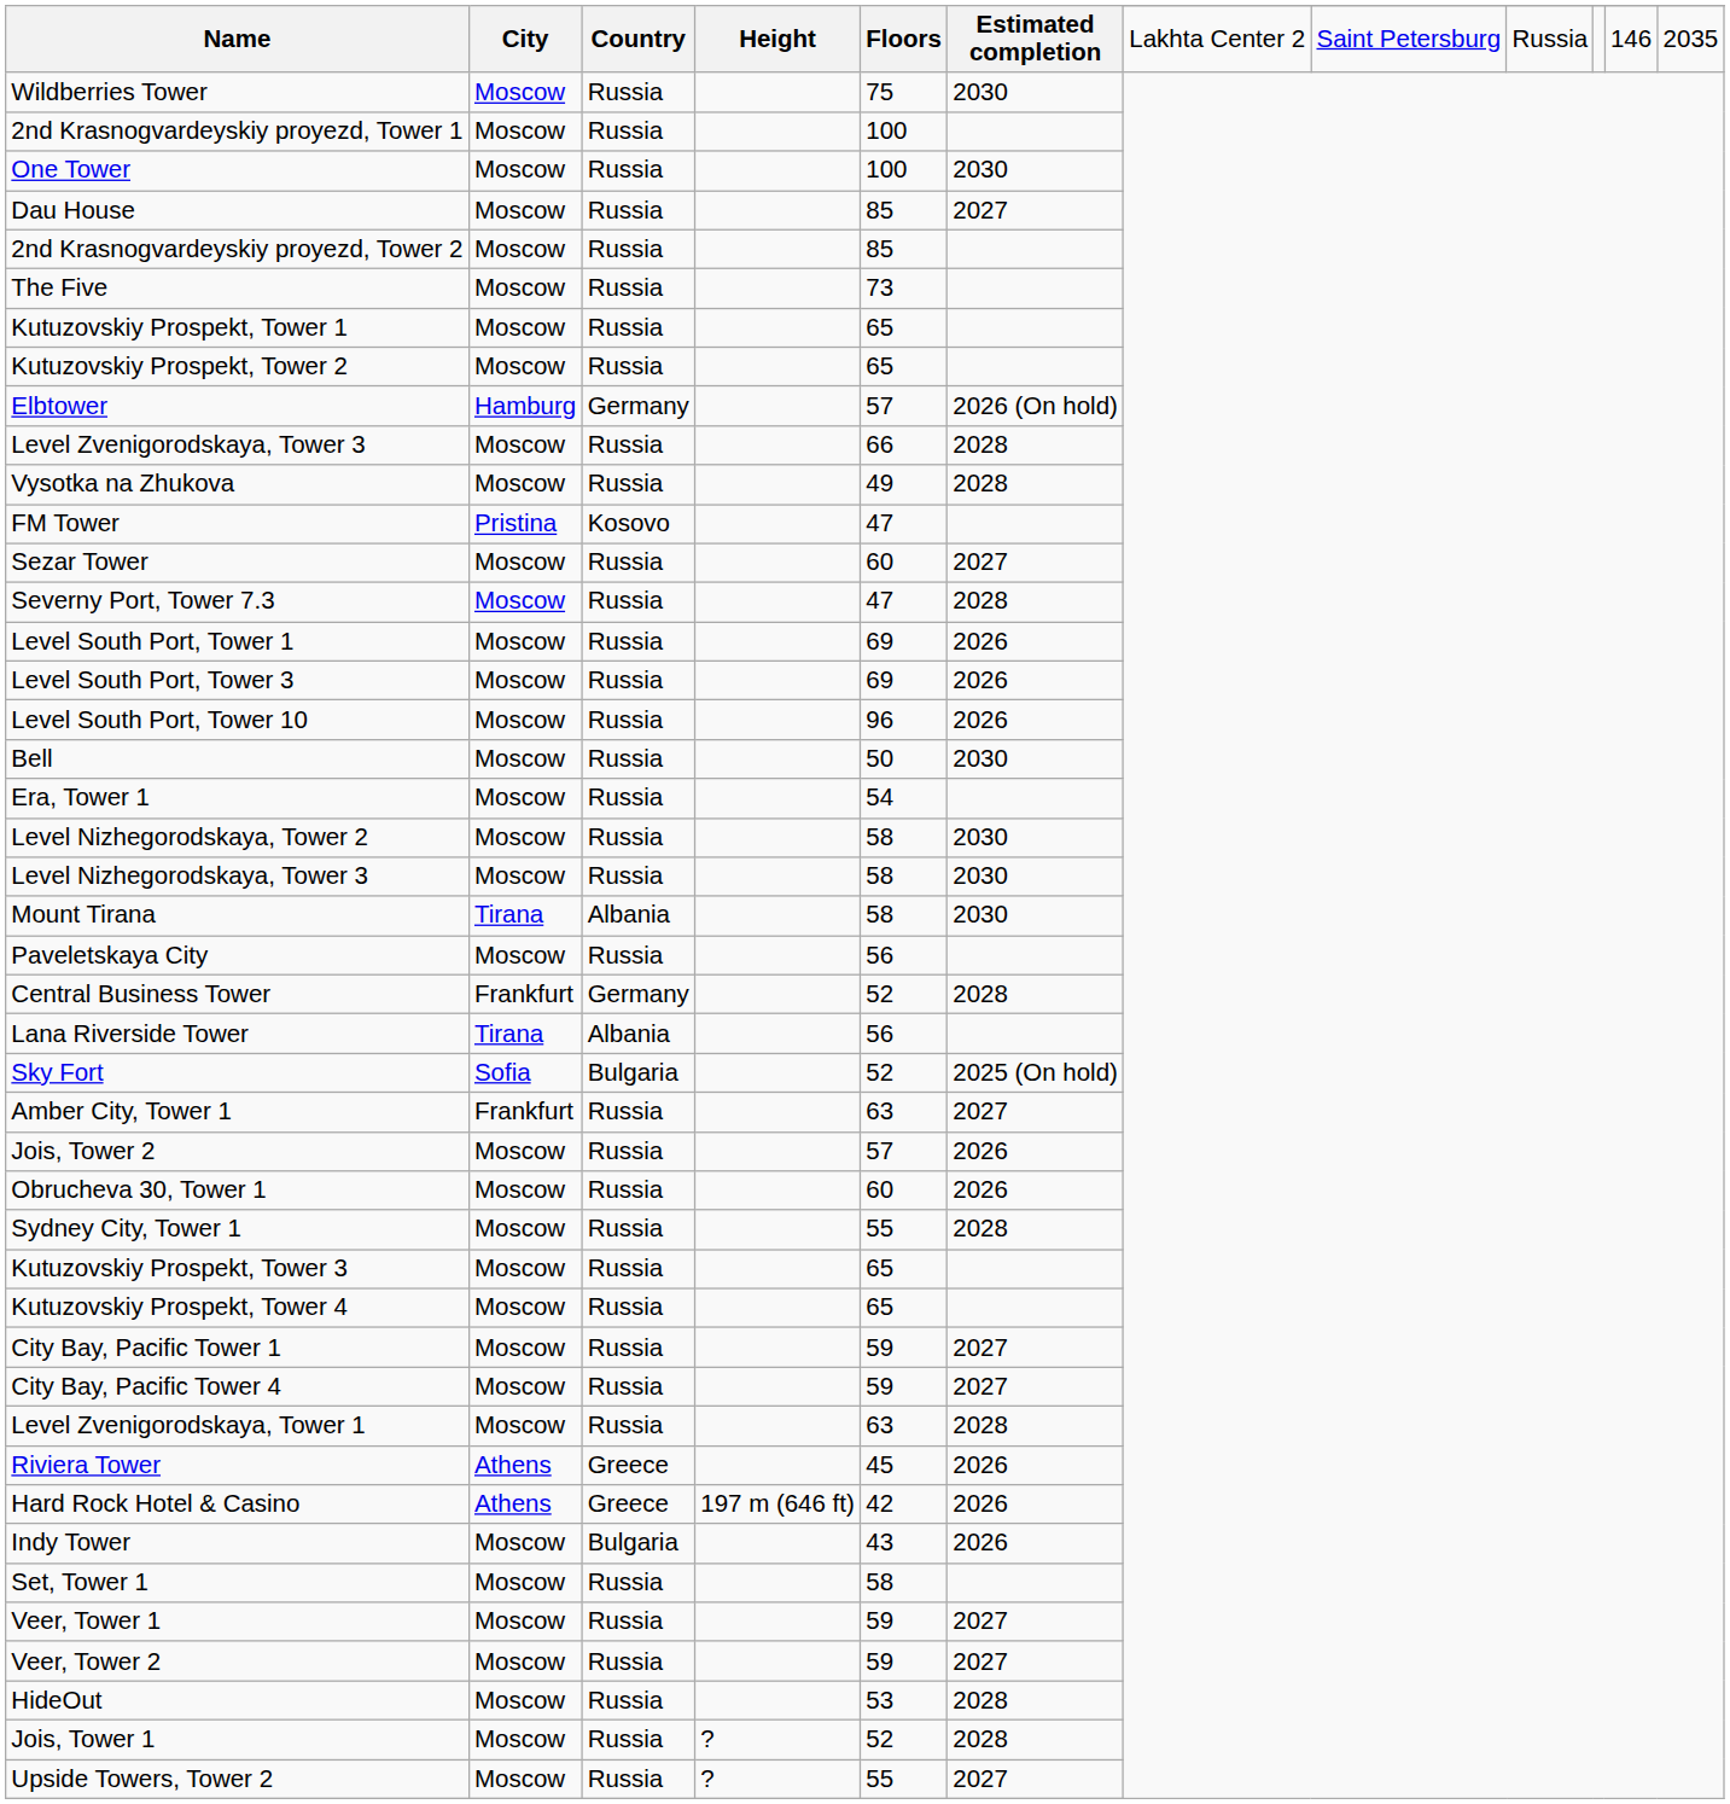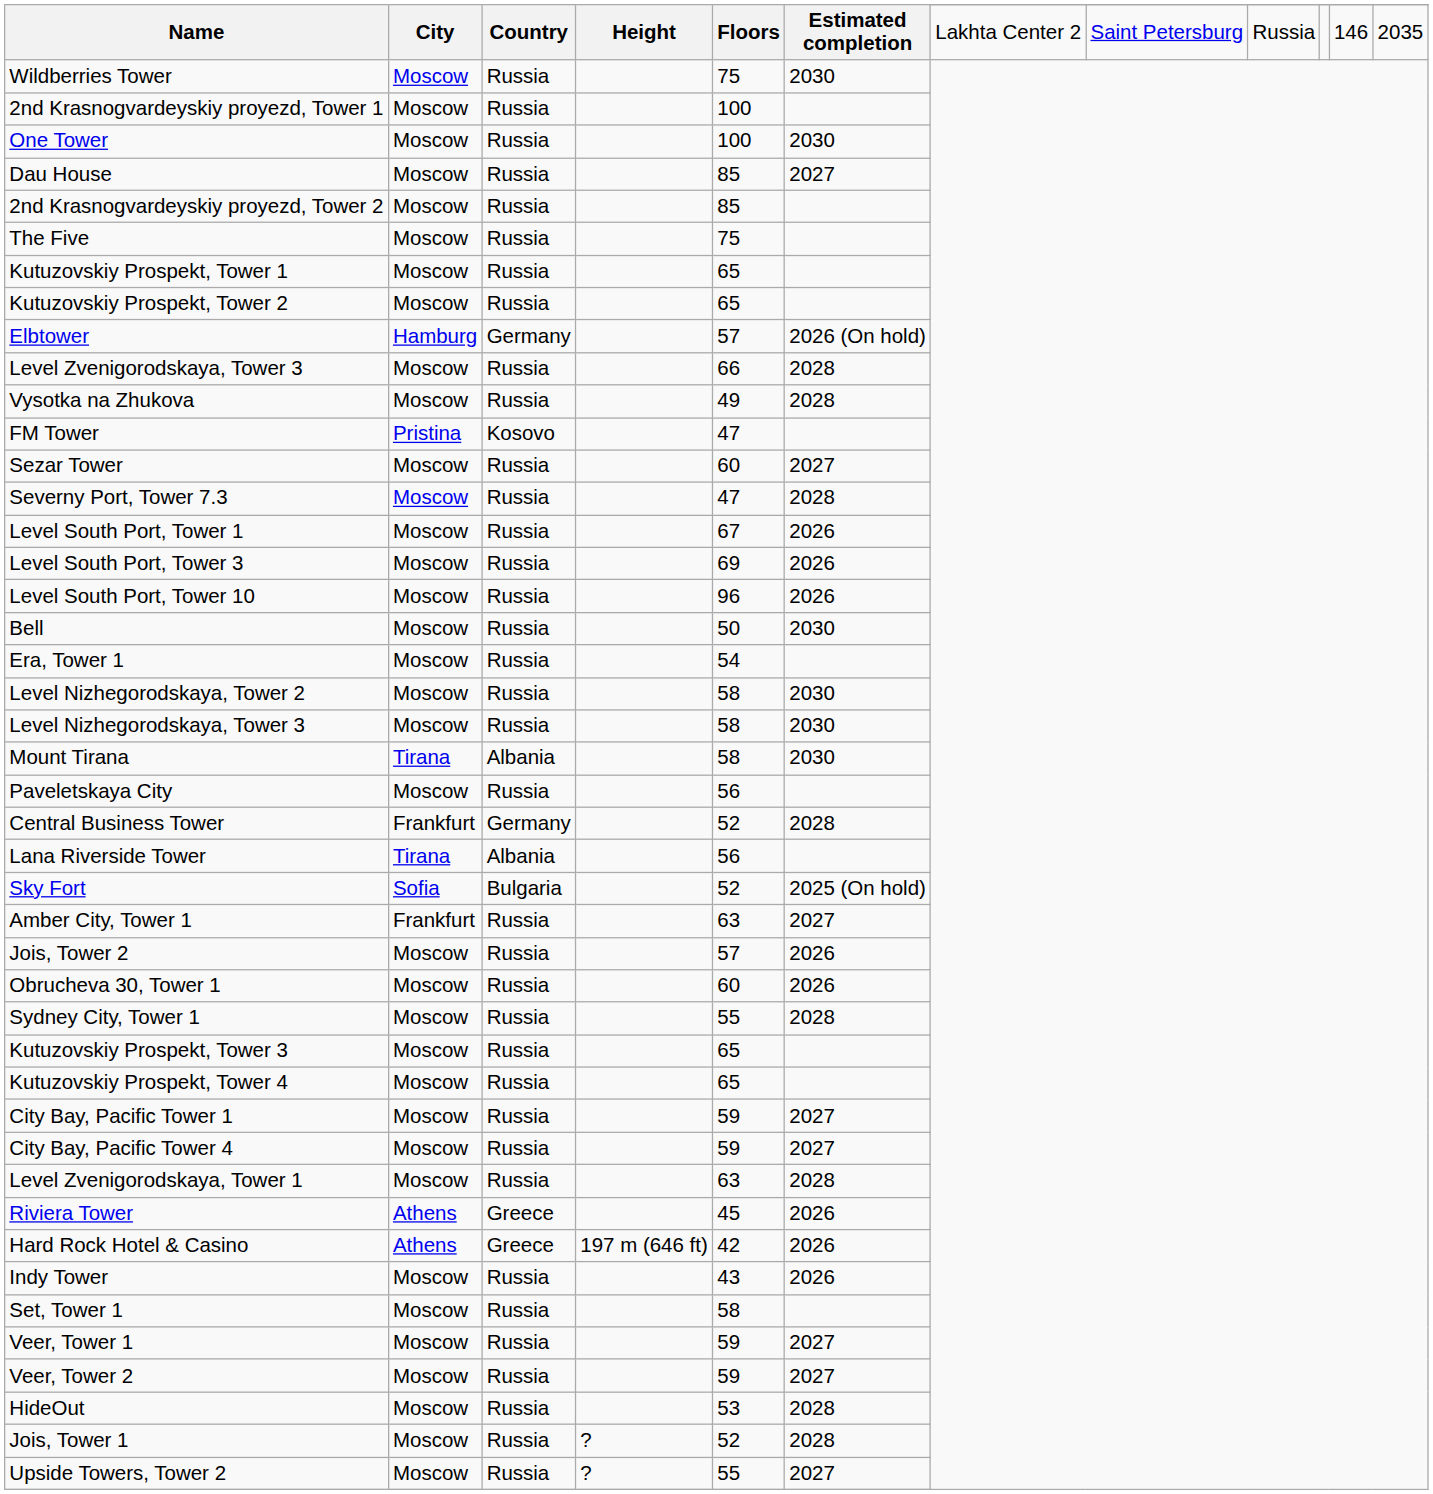 <table class="wikitable sortable">
 <tr>
 <th rowspan=2>Name</th>
 <th rowspan=2>City</th>
 <th rowspan=2>Country</th>
 <th rowspan=2>Height</th>
 <th rowspan=2>Floors</th>
 <th rowspan=2>Estimated<br>completion</th>
 </tr>
 <tr>
 <td>Lakhta Center 2 </td>
 <td><a href='#'>Saint Petersburg </a></td>
 <td>Russia</td>
 <td></td>
 <td>146</td>
 <td>2035</td>
 </tr>
 <tr>
 <td>Wildberries Tower </td>
 <td><a href='#'>Moscow </a></td>
 <td>Russia</td>
 <td></td>
 <td>75</td>
 <td>2030</td>
 </tr>
 <tr>
 <td>2nd Krasnogvardeyskiy proyezd, Tower 1</td>
 <td>Moscow</td>
 <td>Russia</td>
 <td></td>
 <td>100</td>
 <td></td>
 </tr>
 <tr>
 <td><a href='#'>One Tower</a></td>
 <td>Moscow</td>
 <td>Russia</td>
 <td></td>
 <td>100</td>
 <td>2030</td>
 </tr>
 <tr>
 <td>Dau House</td>
 <td>Moscow</td>
 <td>Russia</td>
 <td></td>
 <td>85</td>
 <td>2027</td>
 </tr>
 <tr>
 <td>2nd Krasnogvardeyskiy proyezd, Tower 2</td>
 <td>Moscow</td>
 <td>Russia</td>
 <td></td>
 <td>85</td>
 <td></td>
 </tr>
 <tr>
 <td>The Five</td>
 <td>Moscow</td>
 <td>Russia</td>
 <td></td>
-<td>73</td>
+<td>75</td>
 <td></td>
 </tr>
 <tr>
 <td>Kutuzovskiy Prospekt, Tower 1</td>
 <td>Moscow</td>
 <td>Russia</td>
 <td></td>
 <td>65</td>
 <td></td>
 </tr>
 <tr>
 <td>Kutuzovskiy Prospekt, Tower 2</td>
 <td>Moscow</td>
 <td>Russia</td>
 <td></td>
 <td>65</td>
 <td></td>
 </tr>
 <tr>
 <td><a href='#'>Elbtower</a></td>
 <td><a href='#'>Hamburg</a></td>
 <td>Germany</td>
 <td></td>
 <td>57</td>
 <td>2026 (On hold)</td>
 </tr>
 <tr>
 <td>Level Zvenigorodskaya, Tower 3</td>
 <td>Moscow</td>
 <td>Russia</td>
 <td></td>
 <td>66</td>
 <td>2028</td>
 </tr>
 <tr>
 <td>Vysotka na Zhukova</td>
 <td>Moscow</td>
 <td>Russia</td>
 <td></td>
 <td>49</td>
 <td>2028</td>
 </tr>
 <tr>
 <td>FM Tower</td>
 <td><a href='#'>Pristina</a></td>
 <td>Kosovo</td>
 <td></td>
 <td>47</td>
 <td></td>
 </tr>
 <tr>
 <td>Sezar Tower</td>
 <td>Moscow</td>
 <td>Russia</td>
 <td></td>
 <td>60</td>
 <td>2027</td>
 </tr>
 <tr>
 <td>Severny Port, Tower 7.3</td>
 <td><a href='#'>Moscow</a></td>
 <td>Russia</td>
 <td></td>
 <td>47</td>
 <td>2028</td>
 </tr>
 <tr>
 <td>Level South Port, Tower 1</td>
 <td>Moscow</td>
 <td>Russia</td>
 <td></td>
-<td>69</td>
+<td>67</td>
 <td>2026</td>
 </tr>
 <tr>
 <td>Level South Port, Tower 3</td>
 <td>Moscow</td>
 <td>Russia</td>
 <td></td>
 <td>69</td>
 <td>2026</td>
 </tr>
 <tr>
 <td>Level South Port, Tower 10</td>
 <td>Moscow</td>
 <td>Russia</td>
 <td></td>
 <td>96</td>
 <td>2026</td>
 </tr>
 <tr>
 <td>Bell</td>
 <td>Moscow</td>
 <td>Russia</td>
 <td></td>
 <td>50</td>
 <td>2030</td>
 </tr>
 <tr>
 <td>Era, Tower 1</td>
 <td>Moscow</td>
 <td>Russia</td>
 <td></td>
 <td>54</td>
 <td></td>
 </tr>
 <tr>
 <td>Level Nizhegorodskaya, Tower 2</td>
 <td>Moscow</td>
 <td>Russia</td>
 <td></td>
 <td>58</td>
 <td>2030</td>
 </tr>
 <tr>
 <td>Level Nizhegorodskaya, Tower 3</td>
 <td>Moscow</td>
 <td>Russia</td>
 <td></td>
 <td>58</td>
 <td>2030</td>
 </tr>
 <tr>
 <td>Mount Tirana</td>
 <td><a href='#'>Tirana</a></td>
 <td>Albania</td>
 <td></td>
 <td>58</td>
 <td>2030</td>
 </tr>
 <tr>
 <td>Paveletskaya City</td>
 <td>Moscow</td>
 <td>Russia</td>
 <td></td>
 <td>56</td>
 <td></td>
 </tr>
 <tr>
 <td>Central Business Tower</td>
 <td>Frankfurt</td>
 <td>Germany</td>
 <td></td>
 <td>52</td>
 <td>2028</td>
 </tr>
 <tr>
 <td>Lana Riverside Tower</td>
 <td><a href='#'>Tirana</a></td>
 <td>Albania</td>
 <td></td>
 <td>56</td>
 <td></td>
 </tr>
 <tr>
 <td><a href='#'>Sky Fort</a></td>
 <td><a href='#'>Sofia</a></td>
 <td>Bulgaria</td>
 <td></td>
 <td>52</td>
 <td>2025 (On hold)</td>
 </tr>
 <tr>
 <td>Amber City, Tower 1</td>
 <td>Frankfurt</td>
 <td>Russia</td>
 <td></td>
 <td>63</td>
 <td>2027</td>
 </tr>
 <tr>
 <td>Jois, Tower 2</td>
 <td>Moscow</td>
 <td>Russia</td>
 <td></td>
 <td>57</td>
 <td>2026</td>
 </tr>
 <tr>
 <td>Obrucheva 30, Tower 1</td>
 <td>Moscow</td>
 <td>Russia</td>
 <td></td>
 <td>60</td>
 <td>2026</td>
 </tr>
 <tr>
 <td>Sydney City, Tower 1</td>
 <td>Moscow</td>
 <td>Russia</td>
 <td></td>
 <td>55</td>
 <td>2028</td>
 </tr>
 <tr>
 <td>Kutuzovskiy Prospekt, Tower 3</td>
 <td>Moscow</td>
 <td>Russia</td>
 <td></td>
 <td>65</td>
 <td></td>
 </tr>
 <tr>
 <td>Kutuzovskiy Prospekt, Tower 4</td>
 <td>Moscow</td>
 <td>Russia</td>
 <td></td>
 <td>65</td>
 <td></td>
 </tr>
 <tr>
 <td>City Bay, Pacific Tower 1</td>
 <td>Moscow</td>
 <td>Russia</td>
 <td></td>
 <td>59</td>
 <td>2027</td>
 </tr>
 <tr>
 <td>City Bay, Pacific Tower 4</td>
 <td>Moscow</td>
 <td>Russia</td>
 <td></td>
 <td>59</td>
 <td>2027</td>
 </tr>
 <tr>
 <td>Level Zvenigorodskaya, Tower 1</td>
 <td>Moscow</td>
 <td>Russia</td>
 <td></td>
 <td>63</td>
 <td>2028</td>
 </tr>
 <tr>
 <td><a href='#'>Riviera Tower</a></td>
 <td><a href='#'>Athens</a></td>
 <td>Greece</td>
 <td></td>
 <td>45</td>
 <td>2026</td>
 </tr>
 <tr>
 <td>Hard Rock Hotel & Casino</td>
 <td><a href='#'>Athens</a></td>
 <td>Greece</td>
 <td>197 m (646 ft)</td>
 <td>42</td>
 <td>2026</td>
 </tr>
 <tr>
 <td>Indy Tower</td>
 <td>Moscow</td>
-<td>Bulgaria</td>
+<td>Russia</td>
 <td></td>
 <td>43</td>
 <td>2026</td>
 </tr>
 <tr>
 <td>Set, Tower 1</td>
 <td>Moscow</td>
 <td>Russia</td>
 <td></td>
 <td>58</td>
 <td></td>
 </tr>
 <tr>
 <td>Veer, Tower 1</td>
 <td>Moscow</td>
 <td>Russia</td>
 <td></td>
 <td>59</td>
 <td>2027</td>
 </tr>
 <tr>
 <td>Veer, Tower 2</td>
 <td>Moscow</td>
 <td>Russia</td>
 <td></td>
 <td>59</td>
 <td>2027</td>
 </tr>
 <tr>
 <td>HideOut</td>
 <td>Moscow</td>
 <td>Russia</td>
 <td></td>
 <td>53</td>
 <td>2028</td>
 </tr>
 <tr>
 <td>Jois, Tower 1</td>
 <td>Moscow</td>
 <td>Russia</td>
 <td>?</td>
 <td>52</td>
 <td>2028</td>
 </tr>
 <tr>
 <td>Upside Towers, Tower 2</td>
 <td>Moscow</td>
 <td>Russia</td>
 <td>?</td>
 <td>55</td>
 <td>2027</td>
 </tr>
 <tr>
 </tr>
 </table>
